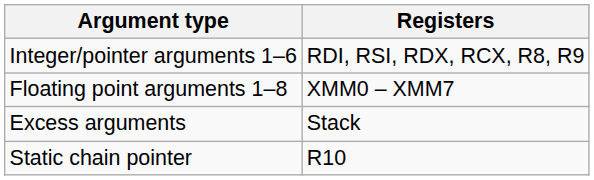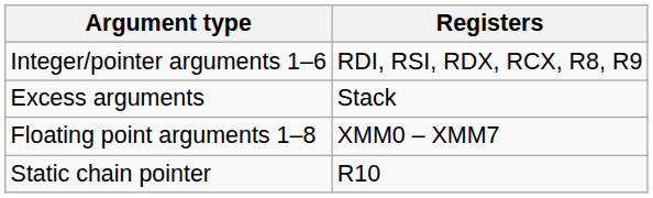 <table class="wikitable">
 <tr>
 <th>Argument type</th>
 <th>Registers</th>
 </tr>
 <tr>
 <td>Integer/pointer arguments 1–6</td>
 <td>RDI, RSI, RDX, RCX, R8, R9</td>
 </tr>
 <tr>
+<td>Excess arguments</td>
+<td>Stack</td>
+</tr>
+<tr>
 <td>Floating point arguments 1–8</td>
 <td>XMM0 – XMM7</td>
-</tr>
-<tr>
-<td>Excess arguments</td>
-<td>Stack</td>
 </tr>
 <tr>
 <td>Static chain pointer</td>
 <td>R10</td>
 </tr>
 </table>
